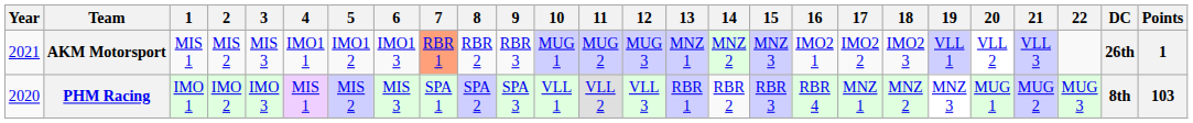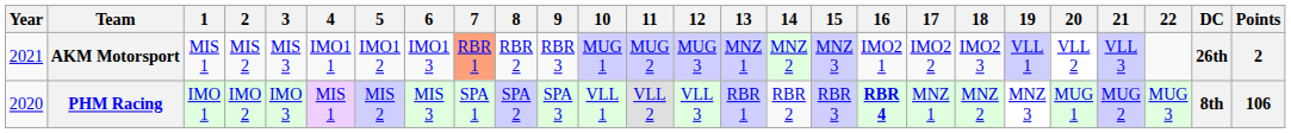 <table class="wikitable" style="text-align:center; font-size:85%">
 <tr>
 <th>Year</th>
 <th>Team</th>
 <th>1</th>
 <th>2</th>
 <th>3</th>
 <th>4</th>
 <th>5</th>
 <th>6</th>
 <th>7</th>
 <th>8</th>
 <th>9</th>
 <th>10</th>
 <th>11</th>
 <th>12</th>
 <th>13</th>
 <th>14</th>
 <th>15</th>
 <th>16</th>
 <th>17</th>
 <th>18</th>
 <th>19</th>
 <th>20</th>
 <th>21</th>
 <th>22</th>
 <th>DC</th>
 <th>Points</th>
 </tr>
 <tr>
 <td><a href='#'>2021</a></td>
 <th nowrap>AKM Motorsport</th>
 <td><a href='#'>MIS<br>1</a></td>
 <td><a href='#'>MIS<br>2</a></td>
 <td><a href='#'>MIS<br>3</a></td>
 <td><a href='#'>IMO1<br>1</a></td>
 <td><a href='#'>IMO1<br>2</a></td>
 <td><a href='#'>IMO1<br>3</a></td>
 <td style="background: lightsalmon;"><a href='#'>RBR<br>1</a></td>
 <td><a href='#'>RBR<br>2</a></td>
 <td><a href='#'>RBR<br>3</a></td>
 <td style="background:#CFCFFF;"><a href='#'>MUG<br>1</a><br></td>
 <td style="background:#CFCFFF;"><a href='#'>MUG<br>2</a><br></td>
 <td style="background:#CFCFFF;"><a href='#'>MUG<br>3</a><br></td>
 <td style="background:#CFCFFF;"><a href='#'>MNZ<br>1</a><br></td>
 <td style="background:#DFFFDF;"><a href='#'>MNZ<br>2</a><br></td>
 <td style="background:#CFCFFF;"><a href='#'>MNZ<br>3</a><br></td>
 <td><a href='#'>IMO2<br>1</a></td>
 <td><a href='#'>IMO2<br>2</a></td>
 <td><a href='#'>IMO2<br>3</a></td>
 <td style="background:#CFCFFF;"><a href='#'>VLL<br>1</a><br></td>
 <td style="background:#FFFFFF;"><a href='#'>VLL<br>2</a><br></td>
 <td style="background:#CFCFFF;"><a href='#'>VLL<br>3</a><br></td>
 <td></td>
 <th>26th</th>
-<th>1</th>
+<th>2</th>
 </tr>
 <tr>
 <td><a href='#'>2020</a></td>
 <th nowrap><a href='#'>PHM Racing</a></th>
 <td style="background:#DFFFDF;"><a href='#'>IMO<br>1</a><br></td>
 <td style="background:#DFFFDF;"><a href='#'>IMO<br>2</a><br></td>
 <td style="background:#DFFFDF;"><a href='#'>IMO<br>3</a><br></td>
 <td style="background:#EFCFFF;"><a href='#'>MIS<br>1</a><br></td>
 <td style="background:#CFCFFF;"><a href='#'>MIS<br>2</a><br></td>
 <td style="background:#DFFFDF;"><a href='#'>MIS<br>3</a><br></td>
 <td style="background:#DFFFDF;"><a href='#'>SPA<br>1</a><br></td>
 <td style="background:#CFCFFF;"><a href='#'>SPA<br>2</a><br></td>
 <td style="background:#DFFFDF;"><a href='#'>SPA<br>3</a><br></td>
 <td style="background:#DFFFDF;"><a href='#'>VLL<br>1</a><br></td>
 <td style="background:#DFDFDF;"><a href='#'>VLL<br>2</a><br></td>
 <td style="background:#DFFFDF;"><a href='#'>VLL<br>3</a><br></td>
 <td style="background:#CFCFFF;"><a href='#'>RBR<br>1</a><br></td>
 <td><a href='#'>RBR<br>2</a></td>
 <td style="background:#CFCFFF;"><a href='#'>RBR<br>3</a><br></td>
-<td style="background:#DFFFDF;"><a href='#'>RBR<br>4</a><br></td>
+<td style="background:#DFFFDF;"><strong><a href='#'>RBR<br>4</a><br></strong></td>
 <td style="background:#DFFFDF;"><a href='#'>MNZ<br>1</a><br></td>
 <td style="background:#DFFFDF;"><a href='#'>MNZ<br>2</a><br></td>
 <td style="background:#FFFFFF;"><a href='#'>MNZ<br>3</a><br></td>
 <td style="background:#DFFFDF;"><a href='#'>MUG<br>1</a><br></td>
 <td style="background:#CFCFFF;"><a href='#'>MUG<br>2</a><br></td>
 <td style="background:#DFFFDF;"><a href='#'>MUG<br>3</a><br></td>
 <th>8th</th>
-<th>103</th>
+<th>106</th>
 </tr>
 </table>
